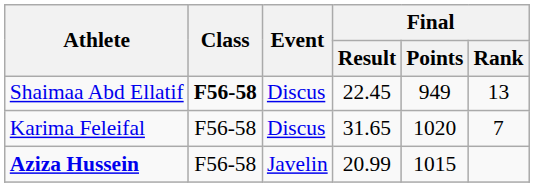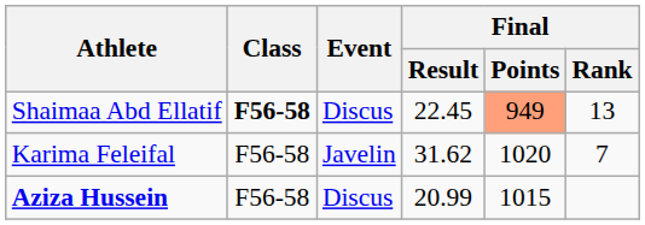 <table class=wikitable style="font-size:90%">
 <tr>
 <th rowspan="2">Athlete</th>
 <th rowspan="2">Class</th>
 <th rowspan="2">Event</th>
 <th colspan="3">Final</th>
 </tr>
 <tr>
 <th>Result</th>
 <th>Points</th>
 <th>Rank</th>
 </tr>
 <tr>
 <td><a href='#'>Shaimaa Abd Ellatif</a></td>
 <td style="text-align:center;"><strong>F56-58</strong></td>
 <td><a href='#'>Discus</a></td>
 <td style="text-align:center;">22.45</td>
-<td style="text-align:center;">949</td>
+<td style="background: lightsalmon; text-align:center;">949</td>
 <td style="text-align:center;">13</td>
 </tr>
 <tr>
 <td><a href='#'>Karima Feleifal</a></td>
 <td style="text-align:center;">F56-58</td>
-<td><a href='#'>Discus</a></td>
-<td style="text-align:center;">31.65</td>
+<td><a href='#'>Javelin</a></td>
+<td style="text-align:center;">31.62</td>
 <td style="text-align:center;">1020</td>
 <td style="text-align:center;">7</td>
 </tr>
 <tr>
 <td><strong><a href='#'>Aziza Hussein</a></strong></td>
 <td style="text-align:center;">F56-58</td>
-<td><a href='#'>Javelin</a></td>
+<td><a href='#'>Discus</a></td>
 <td style="text-align:center;">20.99</td>
 <td style="text-align:center;">1015</td>
 <td style="text-align:center;"></td>
 </tr>
 </table>
